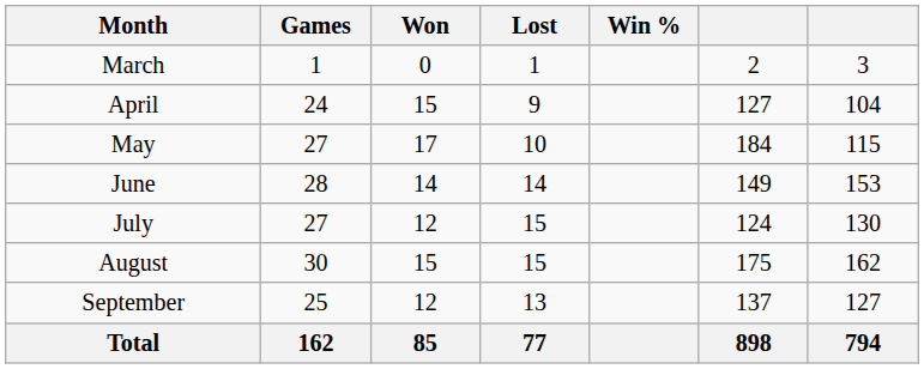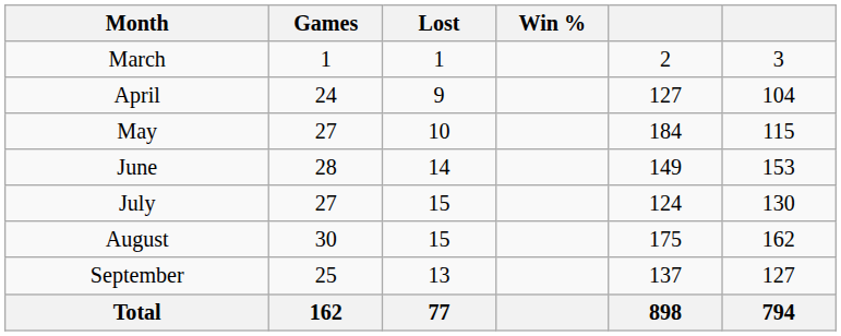 <table class="wikitable" style="font-size:95%; text-align:center; width:38em;">
 <tr>
 <th width="28%">Month</th>
 <th width="12%">Games</th>
-<th width="12%">Won</th>
 <th width="12%">Lost</th>
 <th width="12%">Win %</th>
 <th width="12%"></th>
 <th width="12%"></th>
 </tr>
 <tr>
 <td>March</td>
 <td>1</td>
-<td>0</td>
 <td>1</td>
 <td></td>
 <td>2</td>
 <td>3</td>
 </tr>
 <tr>
 <td>April</td>
 <td>24</td>
-<td>15</td>
 <td>9</td>
 <td></td>
 <td>127</td>
 <td>104</td>
 </tr>
 <tr>
 <td>May</td>
 <td>27</td>
-<td>17</td>
 <td>10</td>
 <td></td>
 <td>184</td>
 <td>115</td>
 </tr>
 <tr>
 <td>June</td>
 <td>28</td>
 <td>14</td>
-<td>14</td>
 <td></td>
 <td>149</td>
 <td>153</td>
 </tr>
 <tr>
 <td>July</td>
 <td>27</td>
-<td>12</td>
 <td>15</td>
 <td></td>
 <td>124</td>
 <td>130</td>
 </tr>
 <tr>
 <td>August</td>
 <td>30</td>
 <td>15</td>
-<td>15</td>
 <td></td>
 <td>175</td>
 <td>162</td>
 </tr>
 <tr>
 <td>September</td>
 <td>25</td>
-<td>12</td>
 <td>13</td>
 <td></td>
 <td>137</td>
 <td>127</td>
 </tr>
 <tr>
 <th>Total</th>
 <th>162</th>
-<th>85</th>
 <th>77</th>
 <th></th>
 <th>898</th>
 <th>794</th>
 </tr>
 </table>
